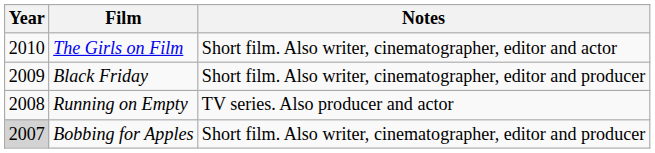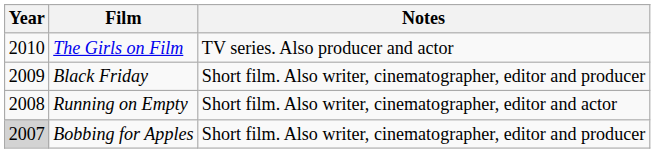 <table class="wikitable sortable">
 <tr>
 <th>Year</th>
 <th>Film</th>
 <th>Notes</th>
 </tr>
 <tr>
 <td>2010</td>
 <td><em><a href='#'>The Girls on Film</a></em></td>
-<td>Short film. Also writer, cinematographer, editor and actor</td>
+<td>TV series. Also producer and actor</td>
 </tr>
 <tr>
 <td>2009</td>
 <td><em>Black Friday</em></td>
 <td>Short film. Also writer, cinematographer, editor and producer</td>
 </tr>
 <tr>
 <td>2008</td>
 <td><em>Running on Empty</em></td>
-<td>TV series. Also producer and actor</td>
+<td>Short film. Also writer, cinematographer, editor and actor</td>
 </tr>
 <tr>
 <td style="background: lightgrey;">2007</td>
 <td><em>Bobbing for Apples</em></td>
 <td>Short film. Also writer, cinematographer, editor and producer</td>
 </tr>
 </table>
